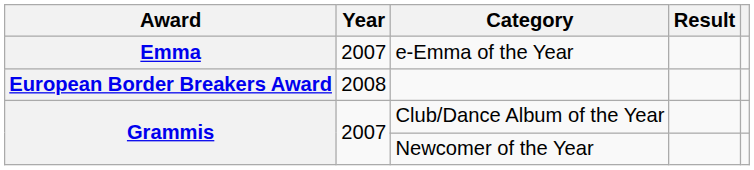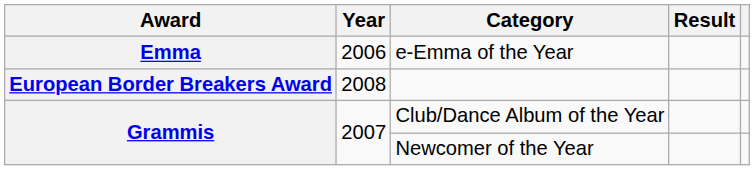 <table class="wikitable sortable plainrowheaders">
 <tr>
 <th scope="col">Award</th>
 <th scope="col">Year</th>
 <th scope="col">Category</th>
 <th scope="col">Result</th>
 <th scope="col"></th>
 </tr>
 <tr>
 <th scope="row"><a href='#'>Emma</a></th>
-<td align="center">2007</td>
+<td align="center">2006</td>
 <td>e-Emma of the Year</td>
 <td></td>
 <td align="center"></td>
 </tr>
 <tr>
 <th scope="row"><a href='#'>European Border Breakers Award</a></th>
 <td align="center">2008</td>
 <td></td>
 <td></td>
 <td align="center"></td>
 </tr>
 <tr>
 <th scope="row" rowspan="2"><a href='#'>Grammis</a></th>
 <td align="center" rowspan="2">2007</td>
 <td>Club/Dance Album of the Year</td>
 <td></td>
 <td align="center"></td>
 </tr>
 <tr>
 <td>Newcomer of the Year</td>
 <td></td>
 <td align="center"></td>
 </tr>
 </table>
